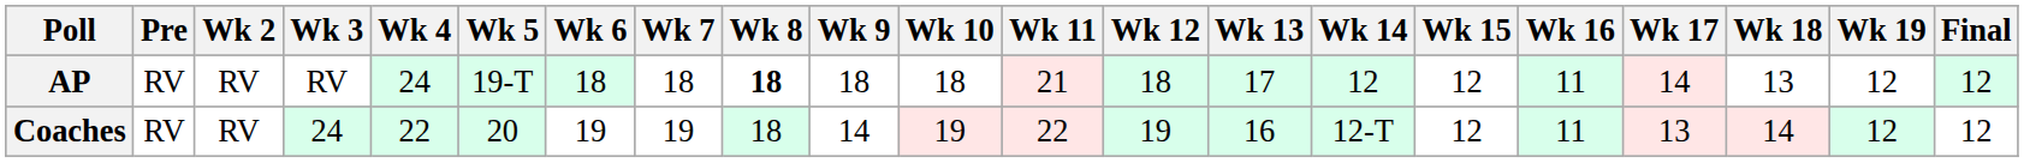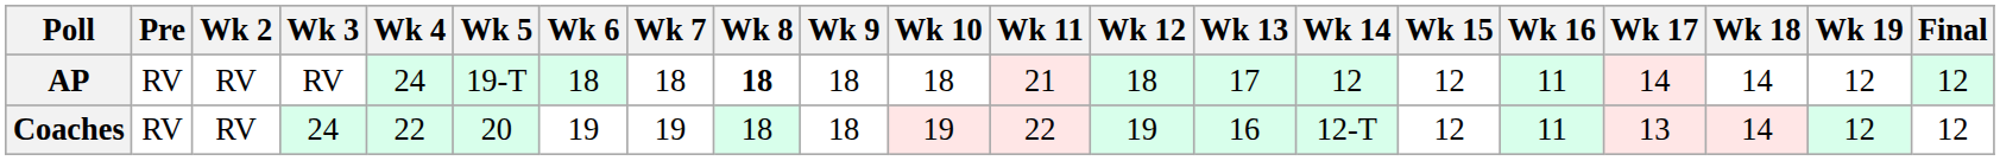 <table class="wikitable" style="white-space:nowrap;">
 <tr>
 <th>Poll</th>
 <th>Pre</th>
 <th>Wk 2</th>
 <th>Wk 3</th>
 <th>Wk 4</th>
 <th>Wk 5</th>
 <th>Wk 6</th>
 <th>Wk 7</th>
 <th>Wk 8</th>
 <th>Wk 9</th>
 <th>Wk 10</th>
 <th>Wk 11</th>
 <th>Wk 12</th>
 <th>Wk 13</th>
 <th>Wk 14</th>
 <th>Wk 15</th>
 <th>Wk 16</th>
 <th>Wk 17</th>
 <th>Wk 18</th>
 <th>Wk 19</th>
 <th>Final</th>
 </tr>
 <tr style="text-align:center;">
 <th>AP</th>
 <td style="background:#FFF;">RV</td>
 <td style="background:#FFF;">RV</td>
 <td style="background:#FFF;">RV</td>
 <td style="background:#D8FFEB;">24</td>
 <td style="background:#D8FFEB;">19-T</td>
 <td style="background:#D8FFEB;">18</td>
 <td style="background:#FFF;">18</td>
 <td style="background:#FFF;"><strong>18</strong></td>
 <td style="background:#FFF;">18</td>
 <td style="background:#FFF;">18</td>
 <td style="background:#FFE6E6;">21</td>
 <td style="background:#D8FFEB;">18</td>
 <td style="background:#D8FFEB;">17</td>
 <td style="background:#D8FFEB;">12</td>
 <td style="background:#FFF;">12</td>
 <td style="background:#D8FFEB;">11</td>
 <td style="background:#FFE6E6;">14</td>
-<td style="background:#FFF;">13</td>
+<td style="background:#FFF;">14</td>
 <td style="background:#FFF;">12</td>
 <td style="background:#D8FFEB;">12</td>
 </tr>
 <tr style="text-align:center;">
 <th>Coaches</th>
 <td style="background:#FFF;">RV</td>
 <td style="background:#FFF;">RV</td>
 <td style="background:#D8FFEB;">24</td>
 <td style="background:#D8FFEB;">22</td>
 <td style="background:#D8FFEB;">20</td>
 <td style="background:#FFF;">19</td>
 <td style="background:#FFF;">19</td>
 <td style="background:#D8FFEB;">18</td>
-<td style="background:#FFF;">14</td>
+<td style="background:#FFF;">18</td>
 <td style="background:#FFE6E6;">19</td>
 <td style="background:#FFE6E6;">22</td>
 <td style="background:#D8FFEB;">19</td>
 <td style="background:#D8FFEB;">16</td>
 <td style="background:#D8FFEB;">12-T</td>
 <td style="background:#FFF;">12</td>
 <td style="background:#D8FFEB;">11</td>
 <td style="background:#FFE6E6;">13</td>
 <td style="background:#FFE6E6;">14</td>
 <td style="background:#D8FFEB;">12</td>
 <td style="background:#FFF;">12</td>
 </tr>
 </table>
